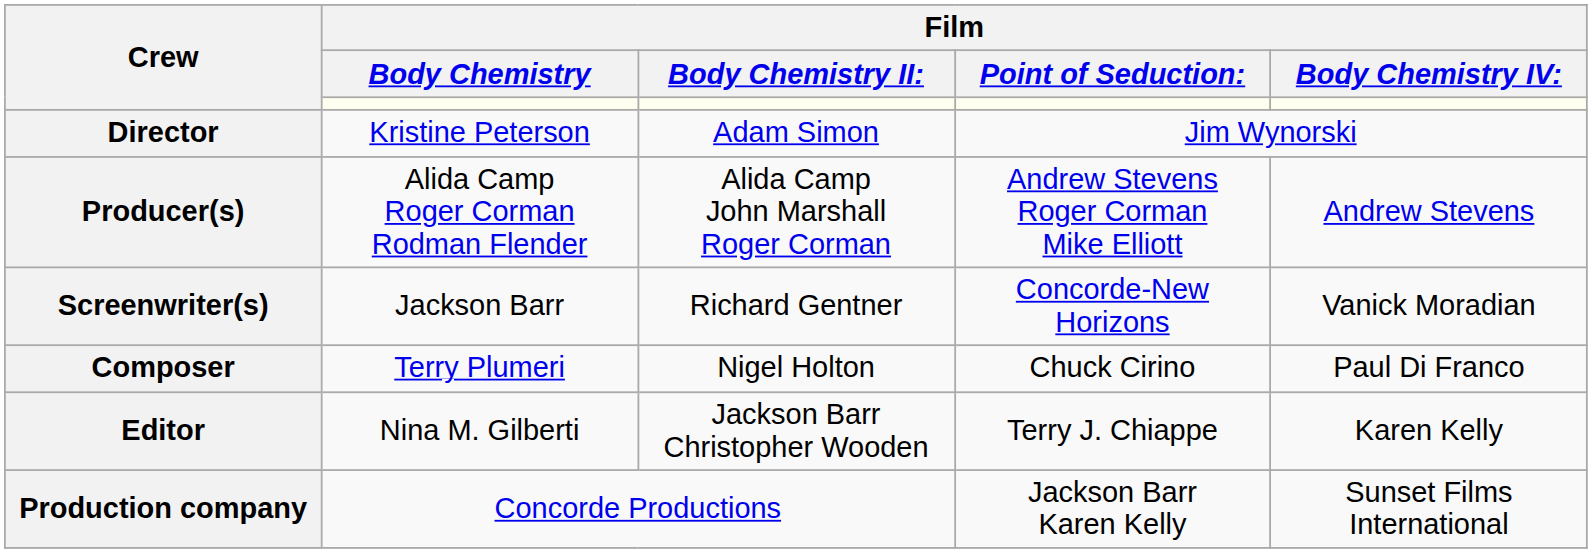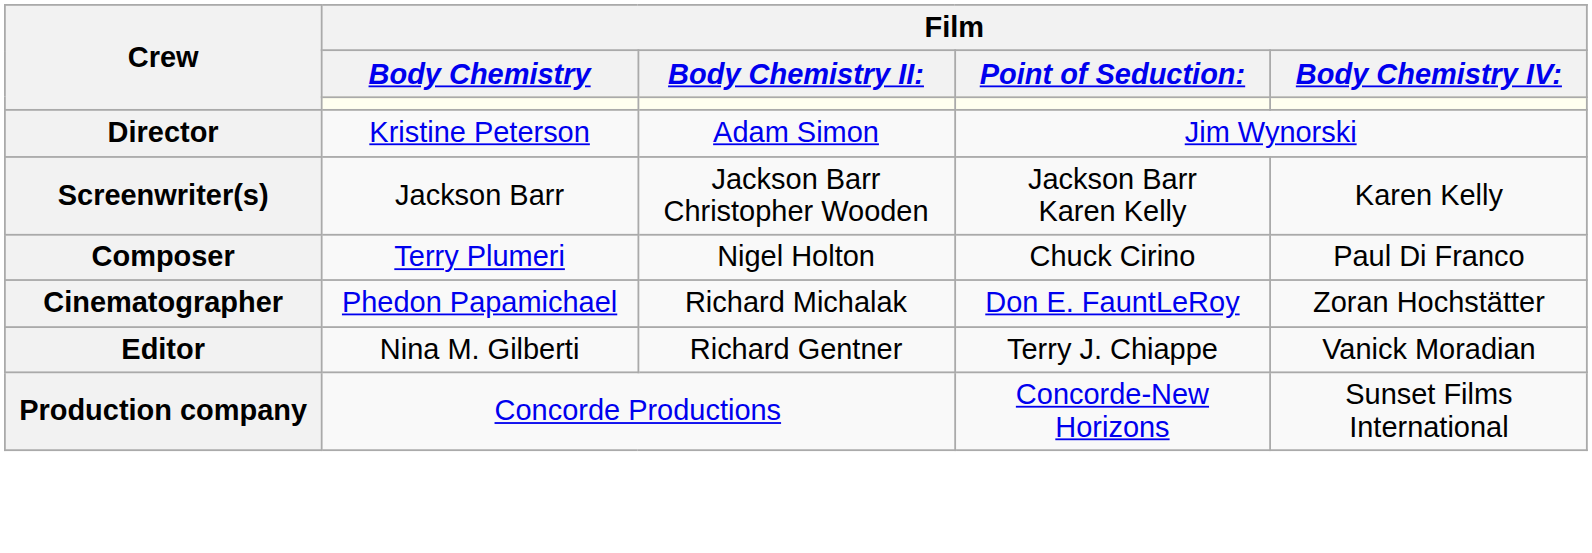 <table class="wikitable" style="text-align:center; width:99%;">
 <tr>
 <th rowspan="3">Crew</th>
 <th colspan="4">Film</th>
 </tr>
 <tr>
 <th style="width:20%;"><em><a href='#'>Body Chemistry</a></em></th>
 <th style="width:20%;"><em><a href='#'>Body Chemistry II:<br></a></em></th>
 <th style="width:20%;"><em><a href='#'>Point of Seduction:<br></a></em></th>
 <th style="width:20%;"><em><a href='#'>Body Chemistry IV:<br></a></em></th>
 </tr>
 <tr>
 <th style="background:ivory;"></th>
 <th style="background:ivory;"></th>
 <th style="background:ivory;"></th>
 <th style="background:ivory;"></th>
 </tr>
 <tr>
 <th>Director</th>
 <td><a href='#'>Kristine Peterson</a></td>
 <td><a href='#'>Adam Simon</a></td>
 <td colspan="2"><a href='#'>Jim Wynorski</a></td>
 </tr>
 <tr>
-<th>Producer(s)</th>
-<td>Alida Camp<br><a href='#'>Roger Corman</a><br><a href='#'>Rodman Flender</a></td>
-<td>Alida Camp<br>John Marshall<br><a href='#'>Roger Corman</a></td>
-<td><a href='#'>Andrew Stevens</a><br><a href='#'>Roger Corman</a><br><a href='#'>Mike Elliott</a></td>
-<td><a href='#'>Andrew Stevens</a></td>
-</tr>
-<tr>
 <th>Screenwriter(s)</th>
 <td>Jackson Barr</td>
-<td>Richard Gentner</td>
-<td><a href='#'>Concorde-New Horizons</a></td>
-<td>Vanick Moradian</td>
+<td>Jackson Barr<br>Christopher Wooden</td>
+<td>Jackson Barr<br>Karen Kelly </td>
+<td>Karen Kelly</td>
 </tr>
 <tr>
 <th>Composer</th>
 <td><a href='#'>Terry Plumeri</a></td>
 <td>Nigel Holton</td>
 <td>Chuck Cirino</td>
 <td>Paul Di Franco</td>
 </tr>
 <tr>
+<th>Cinematographer</th>
+<td><a href='#'>Phedon Papamichael</a></td>
+<td>Richard Michalak</td>
+<td><a href='#'>Don E. FauntLeRoy</a></td>
+<td>Zoran Hochstätter</td>
+</tr>
+<tr>
 <th>Editor</th>
 <td>Nina M. Gilberti</td>
-<td>Jackson Barr<br>Christopher Wooden</td>
+<td>Richard Gentner</td>
 <td>Terry J. Chiappe</td>
-<td>Karen Kelly</td>
+<td>Vanick Moradian</td>
 </tr>
 <tr>
 <th>Production company</th>
 <td colspan="2"><a href='#'>Concorde Productions</a></td>
-<td>Jackson Barr<br>Karen Kelly </td>
+<td><a href='#'>Concorde-New Horizons</a></td>
 <td>Sunset Films International</td>
 </tr>
 </table>
